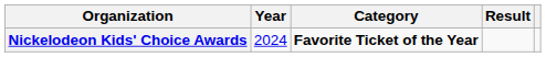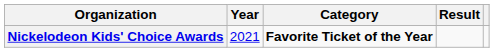 <table class="wikitable sortable plainrowheaders" style="border:none; margin:0;">
 <tr>
 <th scope="col">Organization</th>
 <th scope="col">Year</th>
 <th scope="col">Category</th>
 <th scope="col">Result</th>
 <th scope="col" class="unsortable"></th>
 </tr>
 <tr>
 <th scope="row"><a href='#'>Nickelodeon Kids' Choice Awards</a></th>
-<td><a href='#'>2024</a></td>
+<td><a href='#'>2021</a></td>
 <td><strong>Favorite Ticket of the Year</strong></td>
 <td></td>
 <td style="text-align:center"></td>
 </tr>
 </table>
